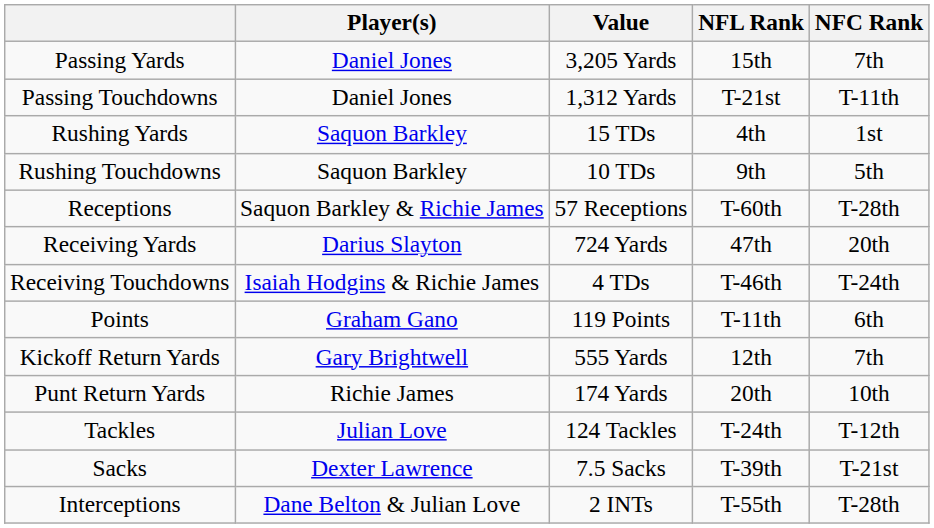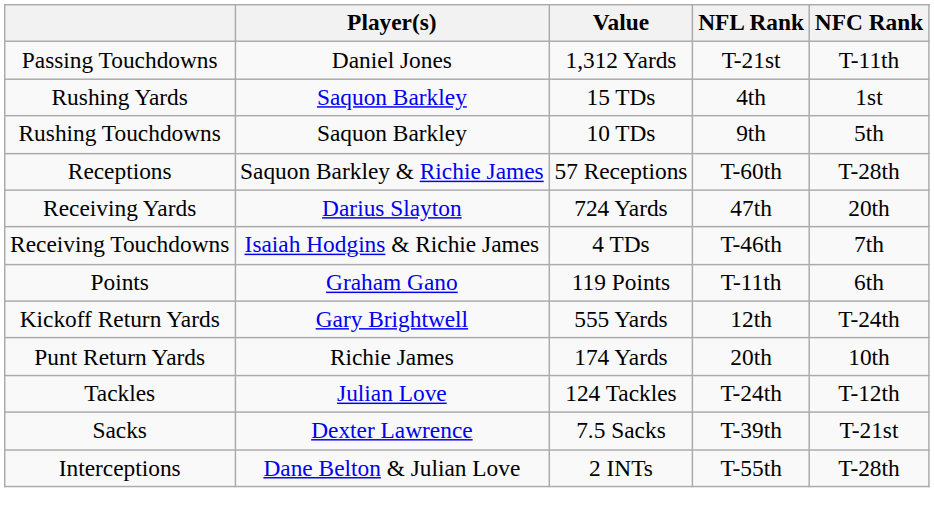 <table class="wikitable">
 <tr>
 <th></th>
 <th>Player(s)</th>
 <th>Value</th>
 <th>NFL Rank</th>
 <th>NFC Rank</th>
-</tr>
-<tr style="background:#ffddoo; text-align:center;">
-<td>Passing Yards</td>
-<td><a href='#'>Daniel Jones</a></td>
-<td>3,205 Yards</td>
-<td>15th</td>
-<td>7th</td>
 </tr>
 <tr style="background:#ffddoo; text-align:center;">
 <td>Passing Touchdowns</td>
 <td>Daniel Jones</td>
 <td>1,312 Yards</td>
 <td>T-21st</td>
 <td>T-11th</td>
 </tr>
 <tr style="background:#ffddoo; text-align:center;">
 <td>Rushing Yards</td>
 <td><a href='#'>Saquon Barkley</a></td>
 <td>15 TDs</td>
 <td>4th</td>
 <td>1st</td>
 </tr>
 <tr style="background:#ffddoo; text-align:center;">
 <td>Rushing Touchdowns</td>
 <td>Saquon Barkley</td>
 <td>10 TDs</td>
 <td>9th</td>
 <td>5th</td>
 </tr>
 <tr style="background:#ffddoo; text-align:center;">
 <td>Receptions</td>
 <td>Saquon Barkley & <a href='#'>Richie James</a></td>
 <td>57 Receptions</td>
 <td>T-60th</td>
 <td>T-28th</td>
 </tr>
 <tr style="background:#ffddoo; text-align:center;">
 <td>Receiving Yards</td>
 <td><a href='#'>Darius Slayton</a></td>
 <td>724 Yards</td>
 <td>47th</td>
 <td>20th</td>
 </tr>
 <tr style="background:#ffddoo; text-align:center;">
 <td>Receiving Touchdowns</td>
 <td><a href='#'>Isaiah Hodgins</a> & Richie James</td>
 <td>4 TDs</td>
 <td>T-46th</td>
-<td>T-24th</td>
+<td>7th</td>
 </tr>
 <tr style="background:#ffddoo; text-align:center;">
 <td>Points</td>
 <td><a href='#'>Graham Gano</a></td>
 <td>119 Points</td>
 <td>T-11th</td>
 <td>6th</td>
 </tr>
 <tr style="background:#ffddoo; text-align:center;">
 <td>Kickoff Return Yards</td>
 <td><a href='#'>Gary Brightwell</a></td>
 <td>555 Yards</td>
 <td>12th</td>
-<td>7th</td>
+<td>T-24th</td>
 </tr>
 <tr style="background:#ffddoo; text-align:center;">
 <td>Punt Return Yards</td>
 <td>Richie James</td>
 <td>174 Yards</td>
 <td>20th</td>
 <td>10th</td>
 </tr>
 <tr style="background:#ffddoo; text-align:center;">
 <td>Tackles</td>
 <td><a href='#'>Julian Love</a></td>
 <td>124 Tackles</td>
 <td>T-24th</td>
 <td>T-12th</td>
 </tr>
 <tr style="background:#ffddoo; text-align:center;">
 <td>Sacks</td>
 <td><a href='#'>Dexter Lawrence</a></td>
 <td>7.5 Sacks</td>
 <td>T-39th</td>
 <td>T-21st</td>
 </tr>
 <tr style="background:#ffddoo; text-align:center;">
 <td>Interceptions</td>
 <td><a href='#'>Dane Belton</a> & Julian Love</td>
 <td>2 INTs</td>
 <td>T-55th</td>
 <td>T-28th</td>
 </tr>
 </table>
